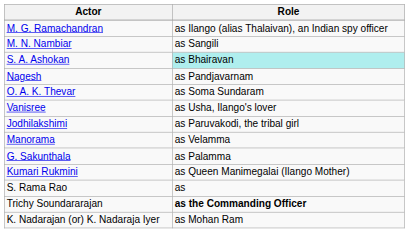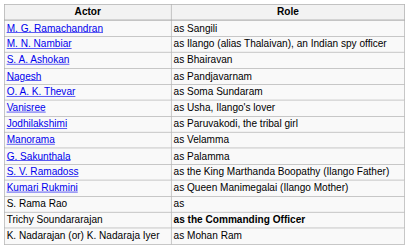 <table class="wikitable" width="72%">
 <tr bgcolor="#CCCCCC">
 <th>Actor</th>
 <th>Role</th>
 </tr>
 <tr>
 </tr>
 <tr>
 <td><a href='#'>M. G. Ramachandran</a></td>
+<td>as Sangili</td>
+</tr>
+<tr>
+<td><a href='#'>M. N. Nambiar</a></td>
 <td>as Ilango (alias Thalaivan), an Indian spy officer</td>
 </tr>
 <tr>
-<td><a href='#'>M. N. Nambiar</a></td>
-<td>as Sangili</td>
-</tr>
-<tr>
 <td><a href='#'>S. A. Ashokan</a></td>
-<td style="background: paleturquoise;">as Bhairavan</td>
+<td>as Bhairavan</td>
 </tr>
 <tr>
 <td><a href='#'>Nagesh</a></td>
 <td>as Pandjavarnam</td>
 </tr>
 <tr>
 <td><a href='#'>O. A. K. Thevar</a></td>
 <td>as Soma Sundaram</td>
 </tr>
 <tr>
 <td><a href='#'>Vanisree</a></td>
 <td>as Usha, Ilango's lover</td>
 </tr>
 <tr>
 <td><a href='#'>Jodhilakshimi</a></td>
 <td>as Paruvakodi, the tribal girl</td>
 </tr>
 <tr>
 <td><a href='#'>Manorama</a></td>
 <td>as Velamma</td>
 </tr>
 <tr>
 <td><a href='#'>G. Sakunthala</a></td>
 <td>as Palamma</td>
 </tr>
 <tr>
+<td><a href='#'>S. V. Ramadoss</a></td>
+<td>as the King Marthanda Boopathy (Ilango Father)</td>
+</tr>
+<tr>
 <td><a href='#'>Kumari Rukmini</a></td>
 <td>as Queen Manimegalai (Ilango Mother)</td>
 </tr>
 <tr>
 <td>S. Rama Rao</td>
 <td>as</td>
 </tr>
 <tr>
 <td>Trichy Soundararajan</td>
 <td><strong>as the Commanding Officer</strong></td>
 </tr>
 <tr>
 <td>K. Nadarajan (or) K. Nadaraja Iyer</td>
 <td>as Mohan Ram</td>
 </tr>
 </table>
